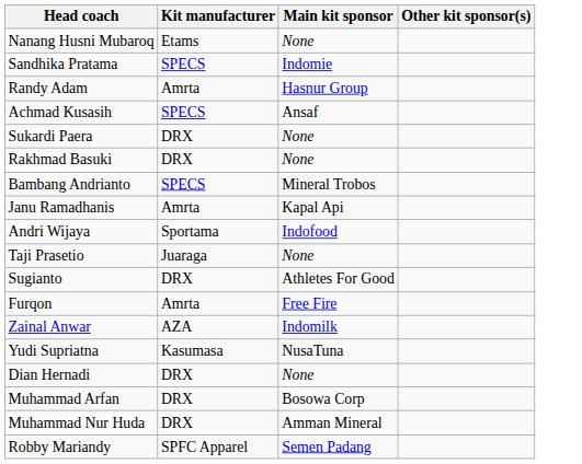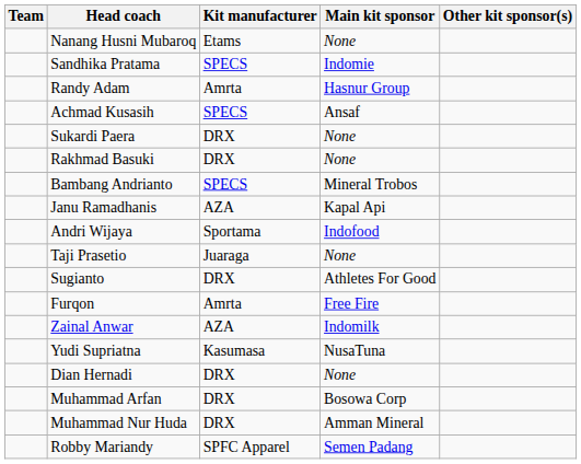 <table class="wikitable">
 <tr>
+<th>Team</th>
 <th>Head coach</th>
 <th class="nowrap">Kit manufacturer</th>
 <th>Main kit sponsor</th>
 <th>Other kit sponsor(s)</th>
 </tr>
 <tr>
+<td></td>
 <td> Nanang Husni Mubaroq</td>
 <td> Etams</td>
 <td><em>None</em></td>
 <td></td>
 </tr>
 <tr>
+<td></td>
 <td> Sandhika Pratama</td>
 <td> <a href='#'>SPECS</a></td>
 <td><a href='#'>Indomie</a></td>
 <td></td>
 </tr>
 <tr>
+<td></td>
 <td> Randy Adam</td>
 <td> Amrta</td>
 <td><a href='#'>Hasnur Group</a></td>
 <td></td>
 </tr>
 <tr>
+<td></td>
 <td> Achmad Kusasih</td>
 <td> <a href='#'>SPECS</a></td>
 <td>Ansaf</td>
 <td></td>
 </tr>
 <tr>
+<td></td>
 <td> Sukardi Paera</td>
 <td> DRX</td>
 <td><em>None</em></td>
 <td></td>
 </tr>
 <tr>
+<td></td>
 <td> Rakhmad Basuki</td>
 <td> DRX</td>
 <td><em>None</em></td>
 <td></td>
 </tr>
 <tr>
+<td></td>
 <td> Bambang Andrianto</td>
 <td> <a href='#'>SPECS</a></td>
 <td>Mineral Trobos</td>
 <td></td>
 </tr>
 <tr>
+<td></td>
 <td> Janu Ramadhanis</td>
-<td> Amrta</td>
+<td> AZA</td>
 <td>Kapal Api</td>
 <td></td>
 </tr>
 <tr>
+<td></td>
 <td> Andri Wijaya</td>
 <td> Sportama</td>
 <td><a href='#'>Indofood</a></td>
 <td></td>
 </tr>
 <tr>
+<td></td>
 <td> Taji Prasetio</td>
 <td> Juaraga</td>
 <td><em>None</em></td>
 <td></td>
 </tr>
 <tr>
+<td></td>
 <td> Sugianto</td>
 <td> DRX</td>
 <td>Athletes For Good</td>
 <td></td>
 </tr>
 <tr>
+<td></td>
 <td> Furqon</td>
 <td> Amrta</td>
 <td><a href='#'>Free Fire</a></td>
 <td></td>
 </tr>
 <tr>
+<td></td>
 <td> <a href='#'>Zainal Anwar</a></td>
 <td> AZA</td>
 <td><a href='#'>Indomilk</a></td>
 <td></td>
 </tr>
 <tr>
+<td></td>
 <td> Yudi Supriatna</td>
 <td> Kasumasa</td>
 <td>NusaTuna</td>
 <td></td>
 </tr>
 <tr>
+<td></td>
 <td> Dian Hernadi</td>
 <td> DRX</td>
 <td><em>None</em></td>
 <td></td>
 </tr>
 <tr>
+<td></td>
 <td> Muhammad Arfan</td>
 <td> DRX</td>
 <td>Bosowa Corp</td>
 <td></td>
 </tr>
 <tr>
+<td></td>
 <td> Muhammad Nur Huda</td>
 <td> DRX</td>
 <td>Amman Mineral</td>
 <td></td>
 </tr>
 <tr>
+<td></td>
 <td> Robby Mariandy</td>
 <td> SPFC Apparel</td>
 <td><a href='#'>Semen Padang</a></td>
 <td></td>
 </tr>
 </table>
